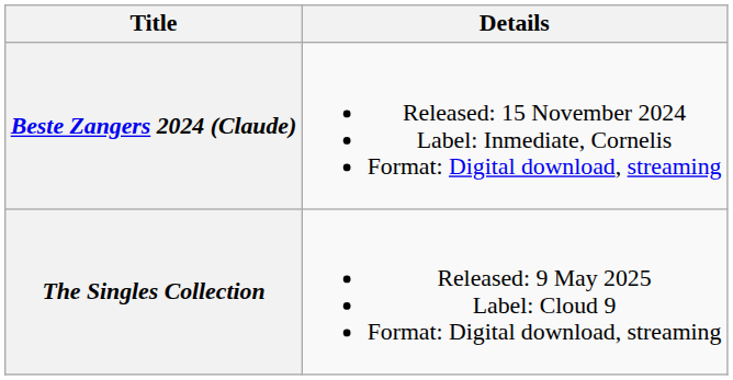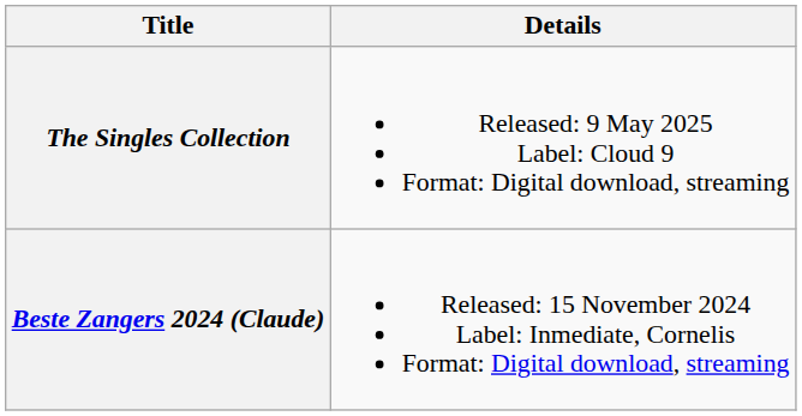 <table class="wikitable plainrowheaders" style="text-align:center;">
 <tr>
 <th scope="col">Title</th>
 <th scope="col">Details</th>
 </tr>
 <tr>
+<th scope="row"><em>The Singles Collection</em></th>
+<td><br><ul><li>Released: 9 May 2025</li><li>Label: Cloud 9</li><li>Format: Digital download, streaming</li></ul></td>
+</tr>
+<tr>
 <th scope="row"><em><a href='#'>Beste Zangers</a> 2024 (Claude)</em></th>
 <td><br><ul><li>Released: 15 November 2024</li><li>Label: Inmediate, Cornelis</li><li>Format: <a href='#'>Digital download</a>, <a href='#'>streaming</a></li></ul></td>
 </tr>
-<tr>
-<th scope="row"><em>The Singles Collection</em></th>
-<td><br><ul><li>Released: 9 May 2025</li><li>Label: Cloud 9</li><li>Format: Digital download, streaming</li></ul></td>
-</tr>
 </table>
